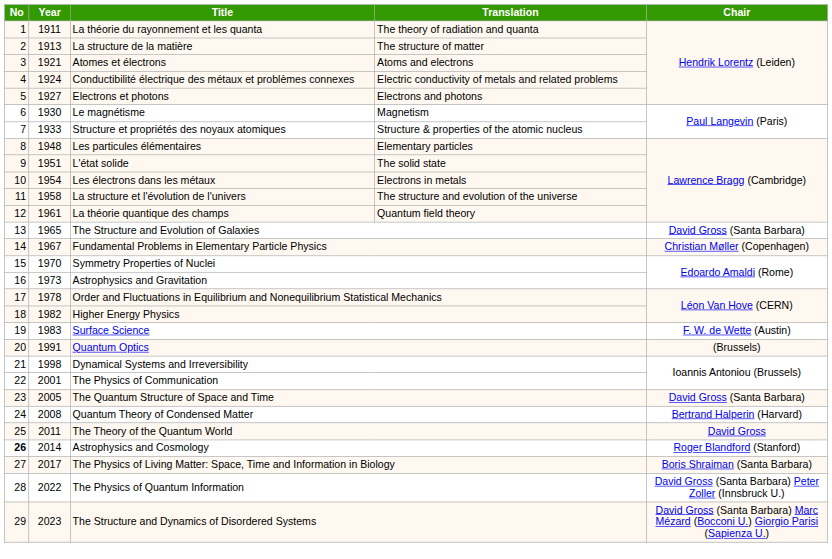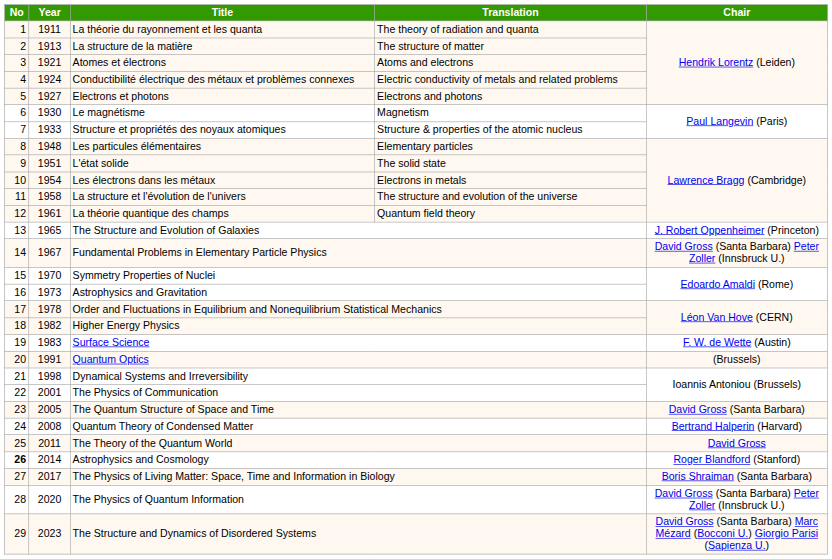 <table align="center"| class="wikitable">
 <tr>
 <th width="3%" style="background:#339900; color:#ffffff;">No</th>
 <th width="5%" style="background:#339900; color:#ffffff;">Year</th>
 <th width="37%" style="background:#339900; color:#ffffff;">Title</th>
 <th width="33%" style="background:#339900; color:#ffffff;">Translation</th>
 <th width="22%" style="background:#339900; color:#ffffff;">Chair</th>
 </tr>
 <tr style="background-color: #FFF8F0;">
 <td align="right" style="padding-right:4px;">1</td>
 <td align="center">1911</td>
 <td>La théorie du rayonnement et les quanta</td>
 <td>The theory of radiation and quanta</td>
 <td align="center" rowspan="5"><a href='#'>Hendrik Lorentz</a> (Leiden)</td>
 </tr>
 <tr style="background-color: #FFF8F0;">
 <td align="right" style="padding-right:4px;">2</td>
 <td align="center">1913</td>
 <td>La structure de la matière</td>
 <td>The structure of matter</td>
 </tr>
 <tr style="background-color: #FFF8F0;">
 <td align="right" style="padding-right:4px;">3</td>
 <td align="center">1921</td>
 <td>Atomes et électrons</td>
 <td>Atoms and electrons</td>
 </tr>
 <tr style="background-color: #FFF8F0;">
 <td align="right" style="padding-right:4px;">4</td>
 <td align="center">1924</td>
 <td>Conductibilité électrique des métaux et problèmes connexes</td>
 <td>Electric conductivity of metals and related problems</td>
 </tr>
 <tr style="background-color: #FFF8F0;">
 <td align="right" style="padding-right:4px;">5</td>
 <td align="center">1927</td>
 <td>Electrons et photons</td>
 <td>Electrons and photons</td>
 </tr>
 <tr style="background-color: #FFFFFF;">
 <td align="right" style="padding-right:4px;">6</td>
 <td align="center">1930</td>
 <td>Le magnétisme</td>
 <td>Magnetism</td>
 <td align="center" rowspan="2"><a href='#'>Paul Langevin</a> (Paris)</td>
 </tr>
 <tr style="background-color: #FFFFFF;">
 <td align="right" style="padding-right:4px;">7</td>
 <td align="center">1933</td>
 <td>Structure et propriétés des noyaux atomiques</td>
 <td>Structure & properties of the atomic nucleus</td>
 </tr>
 <tr style="background-color: #FFF8F0;">
 <td align="right" style="padding-right:4px;">8</td>
 <td align="center">1948</td>
 <td>Les particules élémentaires</td>
 <td>Elementary particles</td>
 <td align="center" rowspan="5"><a href='#'>Lawrence Bragg</a> (Cambridge)</td>
 </tr>
 <tr style="background-color: #FFF8F0;">
 <td align="right" style="padding-right:4px;">9</td>
 <td align="center">1951</td>
 <td>L'état solide</td>
 <td>The solid state</td>
 </tr>
 <tr style="background-color: #FFF8F0;">
 <td align="right" style="padding-right:4px;">10</td>
 <td align="center">1954</td>
 <td>Les électrons dans les métaux</td>
 <td>Electrons in metals</td>
 </tr>
 <tr style="background-color: #FFF8F0;">
 <td align="right" style="padding-right:4px;">11</td>
 <td align="center">1958</td>
 <td>La structure et l'évolution de l'univers</td>
 <td>The structure and evolution of the universe</td>
 </tr>
 <tr style="background-color: #FFF8F0;">
 <td align="right" style="padding-right:4px;">12</td>
 <td align="center">1961</td>
 <td>La théorie quantique des champs</td>
 <td>Quantum field theory</td>
 </tr>
 <tr style="background-color: #FFFFFF;">
 <td align="right" style="padding-right:4px;">13</td>
 <td align="center">1965</td>
 <td colspan="2">The Structure and Evolution of Galaxies</td>
-<td align="center"><a href='#'>David Gross</a> (Santa Barbara)</td>
+<td align="center"><a href='#'>J. Robert Oppenheimer</a> (Princeton)</td>
 </tr>
 <tr style="background-color: #FFF8F0;">
 <td align="right" style="padding-right:4px;">14</td>
 <td align="center">1967</td>
 <td colspan="2">Fundamental Problems in Elementary Particle Physics</td>
-<td align="center"><a href='#'>Christian Møller</a> (Copenhagen)</td>
+<td align="center"><a href='#'>David Gross</a> (Santa Barbara) <a href='#'>Peter Zoller</a> (Innsbruck U.)</td>
 </tr>
 <tr style="background-color: #FFFFFF;">
 <td align="right" style="padding-right:4px;">15</td>
 <td align="center">1970</td>
 <td colspan="2">Symmetry Properties of Nuclei</td>
 <td align="center" rowspan="2"><a href='#'>Edoardo Amaldi</a> (Rome)</td>
 </tr>
 <tr style="background-color: #FFFFFF;">
 <td align="right" style="padding-right:4px;">16</td>
 <td align="center">1973</td>
 <td colspan="2">Astrophysics and Gravitation</td>
 </tr>
 <tr style="background-color: #FFF8F0;">
 <td align="right" style="padding-right:4px;">17</td>
 <td align="center">1978</td>
 <td colspan="2">Order and Fluctuations in Equilibrium and Nonequilibrium Statistical Mechanics</td>
 <td align="center" rowspan="2"><a href='#'>Léon Van Hove</a> (CERN)</td>
 </tr>
 <tr style="background-color: #FFF8F0;">
 <td align="right" style="padding-right:4px;">18</td>
 <td align="center">1982</td>
 <td colspan="2">Higher Energy Physics</td>
 </tr>
 <tr style="background-color: #FFFFFF;">
 <td align="right" style="padding-right:4px;">19</td>
 <td align="center">1983</td>
 <td colspan="2"><a href='#'>Surface Science</a></td>
 <td align="center"><a href='#'>F. W. de Wette</a> (Austin)</td>
 </tr>
 <tr style="background-color: #FFF8F0;">
 <td align="right" style="padding-right:4px;">20</td>
 <td align="center">1991</td>
 <td colspan="2"><a href='#'>Quantum Optics</a></td>
 <td align="center"> (Brussels)</td>
 </tr>
 <tr style="background-color: #FFFFFF;">
 <td align="right" style="padding-right:4px;">21</td>
 <td align="center">1998</td>
 <td colspan="2">Dynamical Systems and Irreversibility</td>
 <td align="center" rowspan="2">Ioannis Antoniou (Brussels)</td>
 </tr>
 <tr style="background-color: #FFFFFF;">
 <td align="right" style="padding-right:4px;">22</td>
 <td align="center">2001</td>
 <td colspan="2">The Physics of Communication</td>
 </tr>
 <tr style="background-color: #FFF8F0;">
 <td align="right" style="padding-right:4px;">23</td>
 <td align="center">2005</td>
 <td colspan="2">The Quantum Structure of Space and Time</td>
 <td align="center"><a href='#'>David Gross</a> (Santa Barbara)</td>
 </tr>
 <tr style="background-color: #FFFFFF;">
 <td align="right" style="padding-right:4px;">24</td>
 <td align="center">2008</td>
 <td colspan="2">Quantum Theory of Condensed Matter</td>
 <td align="center"><a href='#'>Bertrand Halperin</a> (Harvard)</td>
 </tr>
 <tr style="background-color: #FFF8F0;">
 <td align="right" style="padding-right:4px;">25</td>
 <td align="center">2011</td>
 <td colspan="2">The Theory of the Quantum World</td>
 <td align="center"><a href='#'>David Gross</a></td>
 </tr>
 <tr style="background-color: #FFFFFF;">
 <td align="right" style="padding-right:4px;"><strong>26</strong></td>
 <td align="center">2014</td>
 <td colspan="2">Astrophysics and Cosmology</td>
 <td align="center"><a href='#'>Roger Blandford</a> (Stanford)</td>
 </tr>
 <tr style="background-color: #FFF8F0;">
 <td align="right" style="padding-right:4px;">27</td>
 <td align="center">2017</td>
 <td colspan="2">The Physics of Living Matter: Space, Time and Information in Biology</td>
 <td align="center"><a href='#'>Boris Shraiman</a> (Santa Barbara)</td>
 </tr>
 <tr style="background-color: #FFFFFF;">
 <td align="right" style="padding-right:4px;">28</td>
-<td align="center">2022</td>
+<td align="center">2020</td>
 <td colspan="2">The Physics of Quantum Information</td>
 <td align="center"><a href='#'>David Gross</a> (Santa Barbara) <a href='#'>Peter Zoller</a> (Innsbruck U.)</td>
 </tr>
 <tr style="background-color: #FFF8F0;">
 <td align="right" style="padding-right:4px;">29</td>
 <td align="center">2023</td>
 <td colspan="2">The Structure and Dynamics of Disordered Systems</td>
 <td align="center"><a href='#'>David Gross</a> (Santa Barbara) <a href='#'>Marc Mézard</a> (<a href='#'>Bocconi U.</a>) <a href='#'>Giorgio Parisi</a> (<a href='#'>Sapienza U.</a>)</td>
 </tr>
 </table>
